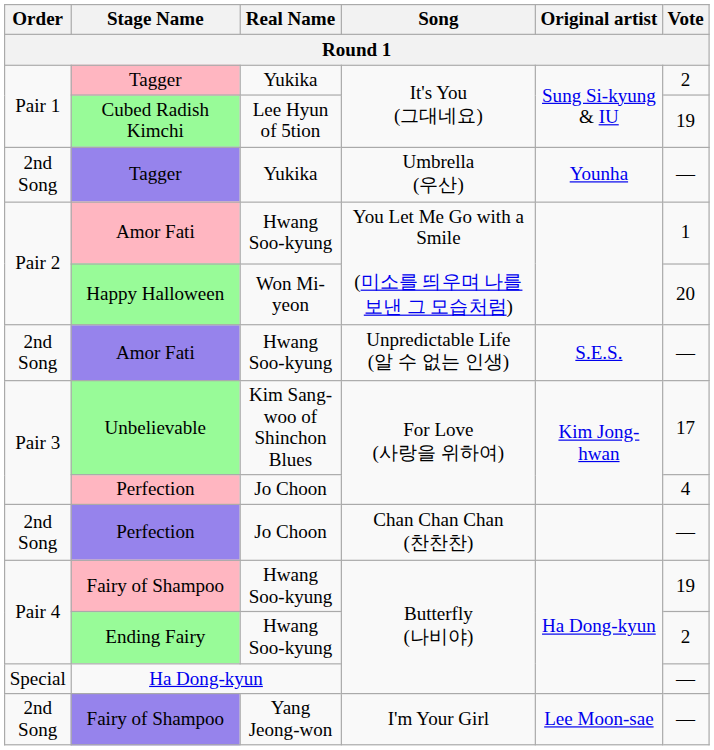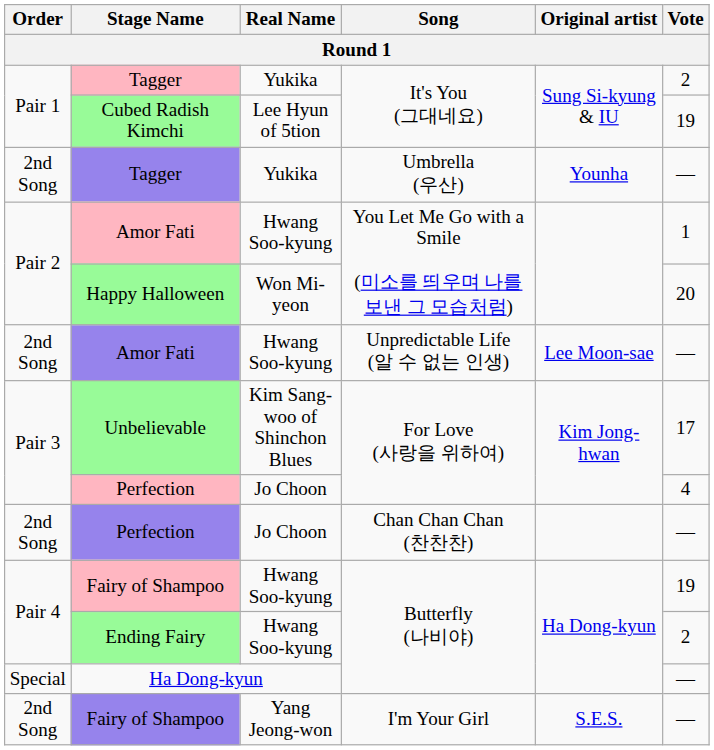 <table class="wikitable" style="text-align:center; width:95%;">
 <tr>
 <th style="width:1%;">Order</th>
 <th style="width:20%;">Stage Name</th>
 <th style="width:12%;">Real Name</th>
 <th style="width:23%;">Song</th>
 <th style="width:15%;">Original artist</th>
 <th style="width:1%;">Vote</th>
 </tr>
 <tr>
 <th colspan=6>Round 1</th>
 </tr>
 <tr>
 <td rowspan=2>Pair 1</td>
 <td bgcolor="lightpink">Tagger</td>
 <td>Yukika</td>
 <td rowspan=2>It's You<br>(그대네요)</td>
 <td rowspan=2><a href='#'>Sung Si-kyung</a> & <a href='#'>IU</a></td>
 <td>2</td>
 </tr>
 <tr>
 <td bgcolor="palegreen">Cubed Radish Kimchi</td>
 <td>Lee Hyun of 5tion</td>
 <td>19</td>
 </tr>
 <tr>
 <td>2nd Song</td>
 <td bgcolor="#9683EC">Tagger</td>
 <td>Yukika</td>
 <td>Umbrella<br>(우산)</td>
 <td><a href='#'>Younha</a></td>
 <td>—</td>
 </tr>
 <tr>
 <td rowspan=2>Pair 2</td>
 <td bgcolor="lightpink">Amor Fati</td>
 <td>Hwang Soo-kyung</td>
 <td rowspan=2>You Let Me Go with a Smile<br><br>(<a href='#'>미소를 띄우며 나를 보낸 그 모습처럼</a>)</td>
 <td rowspan=2></td>
 <td>1</td>
 </tr>
 <tr>
 <td bgcolor="palegreen">Happy Halloween</td>
 <td>Won Mi-yeon</td>
 <td>20</td>
 </tr>
 <tr>
 <td>2nd Song</td>
 <td bgcolor="#9683EC">Amor Fati</td>
 <td>Hwang Soo-kyung</td>
 <td>Unpredictable Life<br>(알 수 없는 인생)</td>
-<td><a href='#'>S.E.S.</a></td>
+<td><a href='#'>Lee Moon-sae</a></td>
 <td>—</td>
 </tr>
 <tr>
 <td rowspan=2>Pair 3</td>
 <td bgcolor="palegreen">Unbelievable</td>
 <td>Kim Sang-woo of Shinchon Blues</td>
 <td rowspan=2>For Love<br>(사랑을 위하여)</td>
 <td rowspan=2><a href='#'>Kim Jong-hwan</a></td>
 <td>17</td>
 </tr>
 <tr>
 <td bgcolor="lightpink">Perfection</td>
 <td>Jo Choon</td>
 <td>4</td>
 </tr>
 <tr>
 <td>2nd Song</td>
 <td bgcolor="#9683EC">Perfection</td>
 <td>Jo Choon</td>
 <td>Chan Chan Chan<br>(찬찬찬)</td>
 <td></td>
 <td>—</td>
 </tr>
 <tr>
 <td rowspan=2>Pair 4</td>
 <td bgcolor="lightpink">Fairy of Shampoo</td>
 <td>Hwang Soo-kyung</td>
 <td rowspan=3>Butterfly<br>(나비야)</td>
 <td rowspan=3><a href='#'>Ha Dong-kyun</a></td>
 <td>19</td>
 </tr>
 <tr>
 <td bgcolor="palegreen">Ending Fairy</td>
 <td>Hwang Soo-kyung</td>
 <td>2</td>
 </tr>
 <tr>
 <td>Special</td>
 <td colspan=2><a href='#'>Ha Dong-kyun</a></td>
 <td>—</td>
 </tr>
 <tr>
 <td>2nd Song</td>
 <td bgcolor="#9683EC">Fairy of Shampoo</td>
 <td>Yang Jeong-won</td>
 <td>I'm Your Girl</td>
-<td><a href='#'>Lee Moon-sae</a></td>
+<td><a href='#'>S.E.S.</a></td>
 <td>—</td>
 </tr>
 </table>
